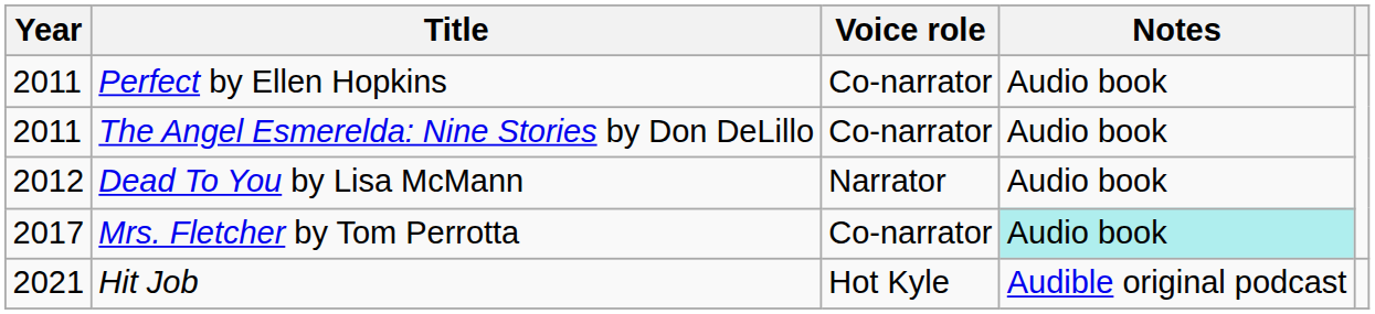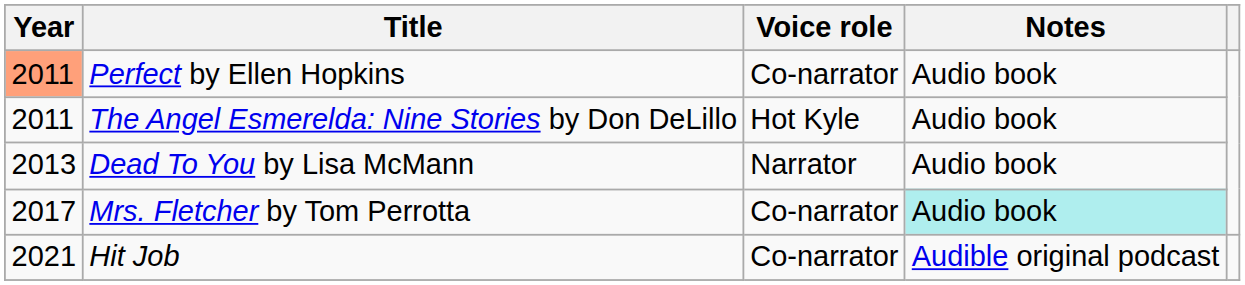 <table class="wikitable sortable">
 <tr>
 <th>Year</th>
 <th>Title</th>
 <th>Voice role</th>
 <th class="unsortable">Notes</th>
 <th class="unsortable"></th>
 </tr>
 <tr>
-<td>2011</td>
+<td style="background: lightsalmon;">2011</td>
 <td><em><a href='#'>Perfect</a></em> by Ellen Hopkins</td>
 <td>Co-narrator</td>
 <td>Audio book</td>
 <td rowspan="4"></td>
 </tr>
 <tr>
 <td>2011</td>
 <td><em><a href='#'>The Angel Esmerelda: Nine Stories</a></em> by Don DeLillo</td>
-<td>Co-narrator</td>
+<td>Hot Kyle</td>
 <td>Audio book</td>
 </tr>
 <tr>
-<td>2012</td>
+<td>2013</td>
 <td><em><a href='#'>Dead To You</a></em> by Lisa McMann</td>
 <td>Narrator</td>
 <td>Audio book</td>
 </tr>
 <tr>
 <td>2017</td>
 <td><em><a href='#'>Mrs. Fletcher</a></em> by Tom Perrotta</td>
 <td>Co-narrator</td>
 <td style="background: paleturquoise;">Audio book</td>
 </tr>
 <tr>
 <td>2021</td>
 <td><em>Hit Job</em></td>
-<td>Hot Kyle</td>
+<td>Co-narrator</td>
 <td><a href='#'>Audible</a> original podcast</td>
 <td></td>
 </tr>
 </table>
